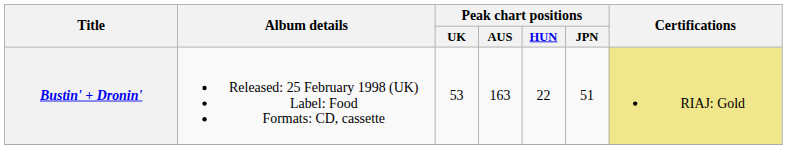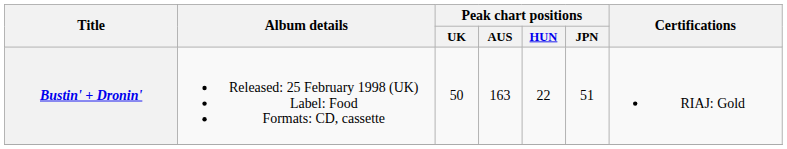 <table class="wikitable plainrowheaders" style="text-align:center;">
 <tr>
 <th scope="col" rowspan="2" style="width:12em;">Title</th>
 <th scope="col" rowspan="2" style="width:18em;">Album details</th>
 <th scope="col" colspan="4">Peak chart positions</th>
 <th scope="col" rowspan="2" style="width:12em;">Certifications</th>
 </tr>
 <tr>
 <th scope="col" style="width:3em;font-size:90%;">UK<br></th>
 <th scope="col" style="width:3em;font-size:90%;">AUS<br></th>
 <th scope="col" style="width:3em;font-size:90%;"><a href='#'>HUN</a><br></th>
 <th scope="col" style="width:3em;font-size:90%;">JPN<br></th>
 </tr>
 <tr>
 <th scope="row"><em><a href='#'>Bustin' + Dronin'</a></em></th>
 <td><br><ul><li>Released: 25 February 1998 <span>(UK)</span></li><li>Label: Food</li><li>Formats: CD, cassette</li></ul></td>
-<td>53</td>
+<td>50</td>
 <td>163</td>
 <td>22</td>
 <td>51</td>
-<td style="background: khaki;"><br><ul><li>RIAJ: Gold</li></ul></td>
+<td><br><ul><li>RIAJ: Gold</li></ul></td>
 </tr>
 <tr>
 </tr>
 </table>
